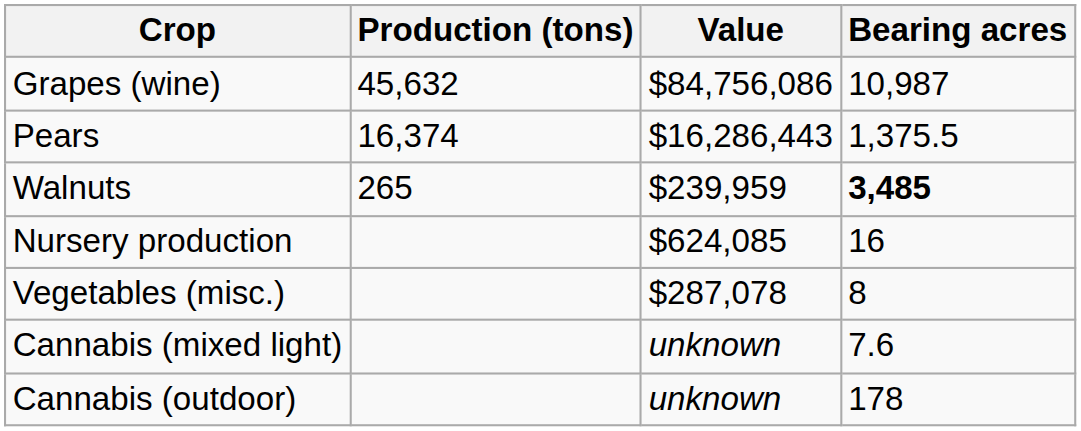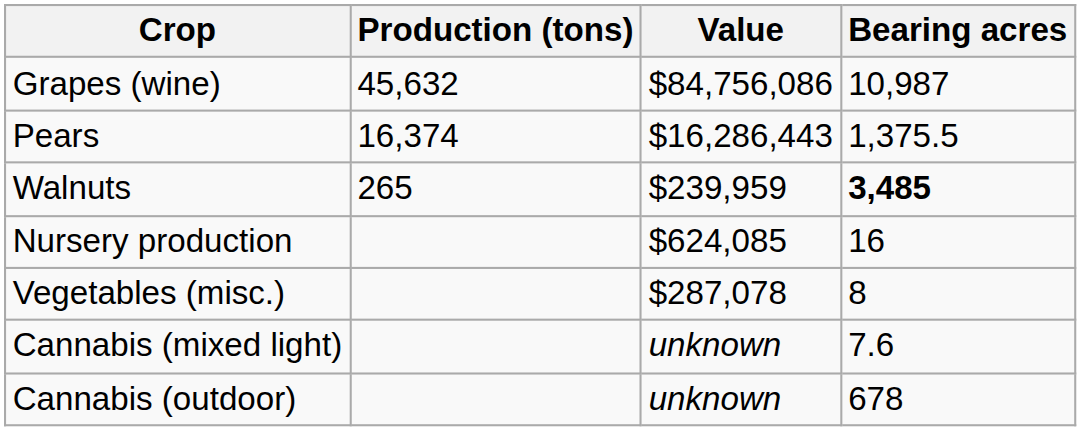 <table class="wikitable sortable">
 <tr>
 <th><strong>Crop</strong></th>
 <th><strong>Production (tons)</strong></th>
 <th><strong>Value</strong></th>
 <th><strong>Bearing acres</strong></th>
 </tr>
 <tr>
 <td>Grapes (wine)</td>
 <td>45,632</td>
 <td>$84,756,086</td>
 <td>10,987</td>
 </tr>
 <tr>
 <td>Pears</td>
 <td>16,374</td>
 <td>$16,286,443</td>
 <td>1,375.5</td>
 </tr>
 <tr>
 <td>Walnuts</td>
 <td>265</td>
 <td>$239,959</td>
 <td><strong>3,485</strong></td>
 </tr>
 <tr>
 <td>Nursery production</td>
 <td></td>
 <td>$624,085</td>
 <td>16</td>
 </tr>
 <tr>
 <td>Vegetables (misc.)</td>
 <td></td>
 <td>$287,078</td>
 <td>8</td>
 </tr>
 <tr>
 <td>Cannabis (mixed light)</td>
 <td></td>
 <td><em>unknown</em></td>
 <td>7.6</td>
 </tr>
 <tr>
 <td>Cannabis (outdoor)</td>
 <td></td>
 <td><em>unknown</em></td>
-<td>178</td>
+<td>678</td>
 </tr>
 </table>
